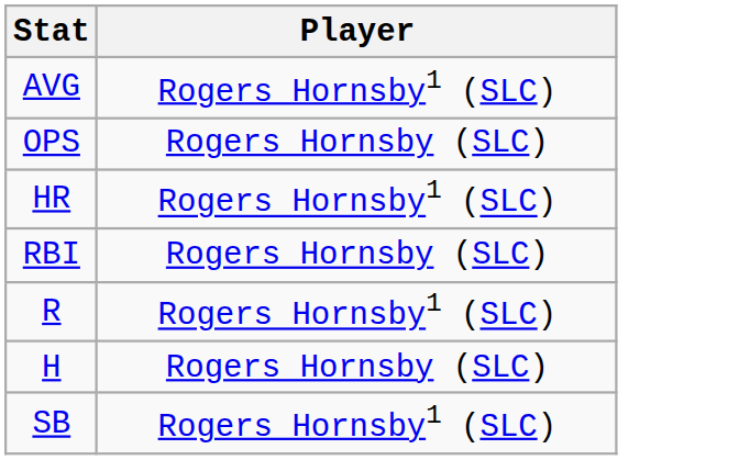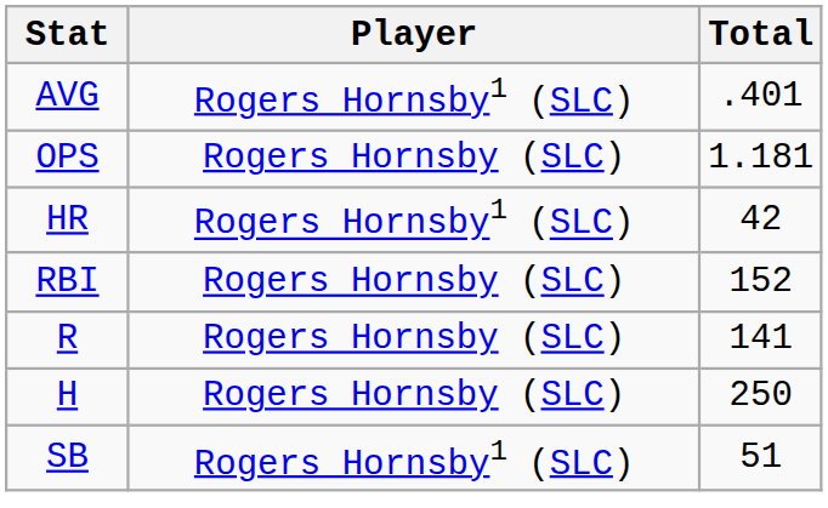 <table class="wikitable" style="text-align:center;">
 <tr>
 <th style="width:15%;">Stat</th>
 <th>Player</th>
+<th style="width:15%;">Total</th>
 </tr>
 <tr>
 <td><a href='#'>AVG</a></td>
 <td><a href='#'>Rogers Hornsby</a><sup>1</sup> (<a href='#'>SLC</a>)</td>
+<td>.401</td>
 </tr>
 <tr>
 <td><a href='#'>OPS</a></td>
 <td><a href='#'>Rogers Hornsby</a> (<a href='#'>SLC</a>)</td>
+<td>1.181</td>
 </tr>
 <tr>
 <td><a href='#'>HR</a></td>
 <td><a href='#'>Rogers Hornsby</a><sup>1</sup> (<a href='#'>SLC</a>)</td>
+<td>42</td>
 </tr>
 <tr>
 <td><a href='#'>RBI</a></td>
 <td><a href='#'>Rogers Hornsby</a> (<a href='#'>SLC</a>)</td>
+<td>152</td>
 </tr>
 <tr>
 <td><a href='#'>R</a></td>
-<td><a href='#'>Rogers Hornsby</a><sup>1</sup> (<a href='#'>SLC</a>)</td>
+<td><a href='#'>Rogers Hornsby</a> (<a href='#'>SLC</a>)</td>
+<td>141</td>
 </tr>
 <tr>
 <td><a href='#'>H</a></td>
 <td><a href='#'>Rogers Hornsby</a> (<a href='#'>SLC</a>)</td>
+<td>250</td>
 </tr>
 <tr>
 <td><a href='#'>SB</a></td>
 <td><a href='#'>Rogers Hornsby</a><sup>1</sup> (<a href='#'>SLC</a>)</td>
+<td>51</td>
 </tr>
 </table>
